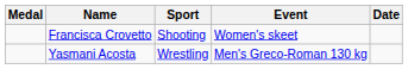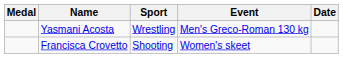 <table class="wikitable sortable" style="font-size:95%">
 <tr>
 <th>Medal</th>
 <th>Name</th>
 <th>Sport</th>
 <th>Event</th>
 <th>Date</th>
 </tr>
 <tr>
 <td></td>
+<td><a href='#'>Yasmani Acosta</a></td>
+<td><a href='#'>Wrestling</a></td>
+<td><a href='#'>Men's Greco-Roman 130 kg</a></td>
+<td></td>
+</tr>
+<tr>
+<td></td>
 <td><a href='#'>Francisca Crovetto</a></td>
 <td><a href='#'>Shooting</a></td>
 <td><a href='#'>Women's skeet</a></td>
 <td></td>
 </tr>
-<tr>
-<td></td>
-<td><a href='#'>Yasmani Acosta</a></td>
-<td><a href='#'>Wrestling</a></td>
-<td><a href='#'>Men's Greco-Roman 130 kg</a></td>
-<td></td>
-</tr>
 </table>
